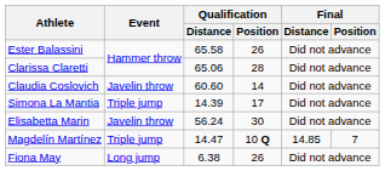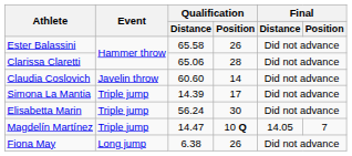 <table class=wikitable style="font-size:90%">
 <tr>
 <th rowspan="2">Athlete</th>
 <th rowspan="2">Event</th>
 <th colspan="2">Qualification</th>
 <th colspan="2">Final</th>
 </tr>
 <tr style="font-size:95%">
 <th>Distance</th>
 <th>Position</th>
 <th>Distance</th>
 <th>Position</th>
 </tr>
 <tr align=center>
 <td align=left><a href='#'>Ester Balassini</a></td>
 <td align=left rowspan=2><a href='#'>Hammer throw</a></td>
 <td>65.58</td>
 <td>26</td>
 <td colspan=2>Did not advance</td>
 </tr>
 <tr align=center>
 <td align=left><a href='#'>Clarissa Claretti</a></td>
 <td>65.06</td>
 <td>28</td>
 <td colspan=2>Did not advance</td>
 </tr>
 <tr align=center>
 <td align=left><a href='#'>Claudia Coslovich</a></td>
 <td align=left><a href='#'>Javelin throw</a></td>
 <td>60.60</td>
 <td>14</td>
 <td colspan=2>Did not advance</td>
 </tr>
 <tr align=center>
 <td align=left><a href='#'>Simona La Mantia</a></td>
 <td align=left><a href='#'>Triple jump</a></td>
 <td>14.39</td>
 <td>17</td>
 <td colspan=2>Did not advance</td>
 </tr>
 <tr align=center>
 <td align=left><a href='#'>Elisabetta Marin</a></td>
-<td align=left><a href='#'>Javelin throw</a></td>
+<td align=left><a href='#'>Triple jump</a></td>
 <td>56.24</td>
 <td>30</td>
 <td colspan=2>Did not advance</td>
 </tr>
 <tr align=center>
 <td align=left><a href='#'>Magdelín Martínez</a></td>
 <td align=left><a href='#'>Triple jump</a></td>
 <td>14.47</td>
 <td>10 <strong>Q</strong></td>
-<td>14.85</td>
+<td>14.05</td>
 <td>7</td>
 </tr>
 <tr align=center>
 <td align=left><a href='#'>Fiona May</a></td>
 <td align=left><a href='#'>Long jump</a></td>
 <td>6.38</td>
 <td>26</td>
 <td colspan=2>Did not advance</td>
 </tr>
 </table>
